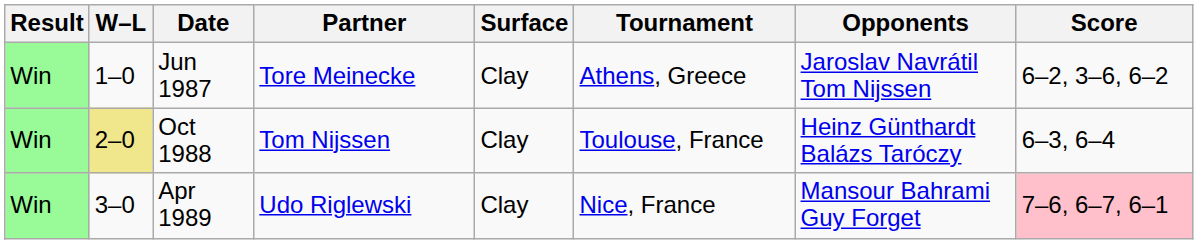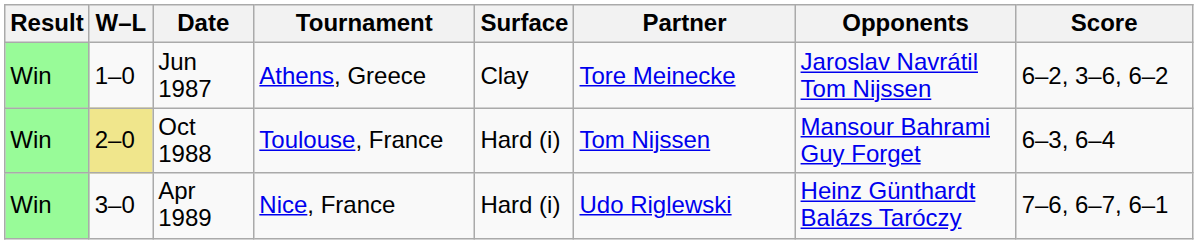 <table class="sortable wikitable">
 <tr>
 <th style="width:40px">Result</th>
 <th style="width:35px" class="unsortable">W–L</th>
 <th style="width:60px">Date</th>
+<th style="width:140px">Tournament</th>
+<th style="width:50px">Surface</th>
 <th style="width:140px">Partner</th>
-<th style="width:50px">Surface</th>
-<th style="width:140px">Tournament</th>
 <th style="width:140px">Opponents</th>
 <th style="width:110px" class="unsortable">Score</th>
 </tr>
 <tr>
 <td style="background:#98fb98;">Win</td>
 <td>1–0</td>
 <td>Jun 1987</td>
+<td><a href='#'>Athens</a>, Greece</td>
+<td>Clay</td>
 <td> <a href='#'>Tore Meinecke</a></td>
-<td>Clay</td>
-<td><a href='#'>Athens</a>, Greece</td>
 <td> <a href='#'>Jaroslav Navrátil</a> <br>  <a href='#'>Tom Nijssen</a></td>
 <td>6–2, 3–6, 6–2</td>
 </tr>
 <tr>
 <td style="background:#98fb98;">Win</td>
 <td style="background: khaki;">2–0</td>
 <td>Oct 1988</td>
+<td><a href='#'>Toulouse</a>, France</td>
+<td>Hard (i)</td>
 <td> <a href='#'>Tom Nijssen</a></td>
-<td>Clay</td>
-<td><a href='#'>Toulouse</a>, France</td>
-<td> <a href='#'>Heinz Günthardt</a> <br>  <a href='#'>Balázs Taróczy</a></td>
+<td> <a href='#'>Mansour Bahrami</a> <br>  <a href='#'>Guy Forget</a></td>
 <td>6–3, 6–4</td>
 </tr>
 <tr>
 <td style="background:#98fb98;">Win</td>
 <td>3–0</td>
 <td>Apr 1989</td>
+<td><a href='#'>Nice</a>, France</td>
+<td>Hard (i)</td>
 <td> <a href='#'>Udo Riglewski</a></td>
-<td>Clay</td>
-<td><a href='#'>Nice</a>, France</td>
-<td> <a href='#'>Mansour Bahrami</a> <br>  <a href='#'>Guy Forget</a></td>
-<td style="background: pink;">7–6, 6–7, 6–1</td>
+<td> <a href='#'>Heinz Günthardt</a> <br>  <a href='#'>Balázs Taróczy</a></td>
+<td>7–6, 6–7, 6–1</td>
 </tr>
 </table>
